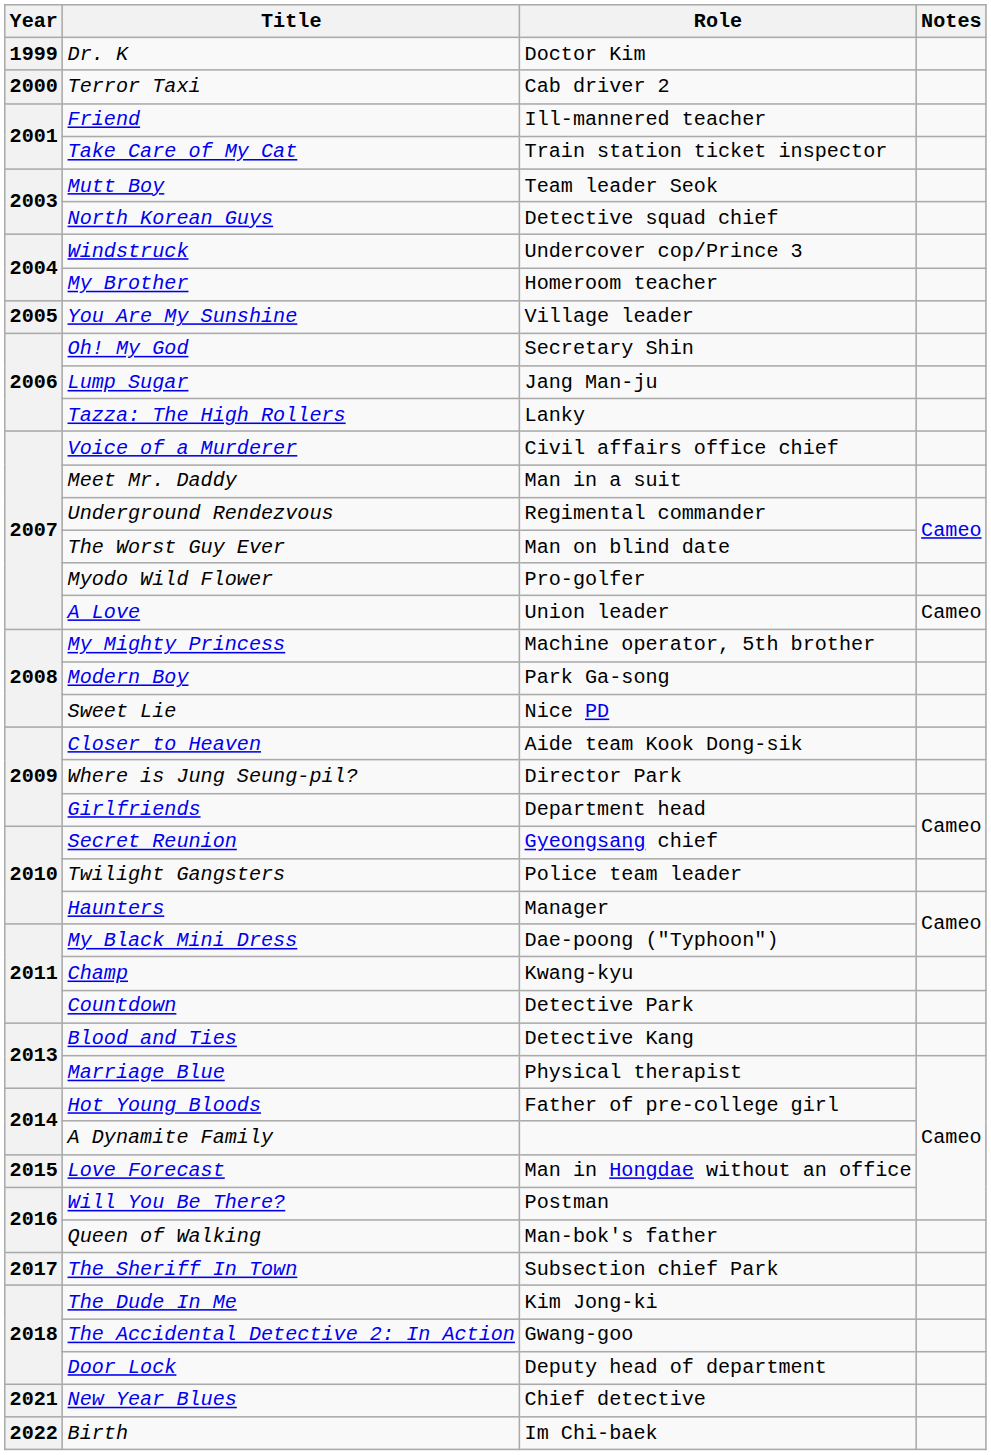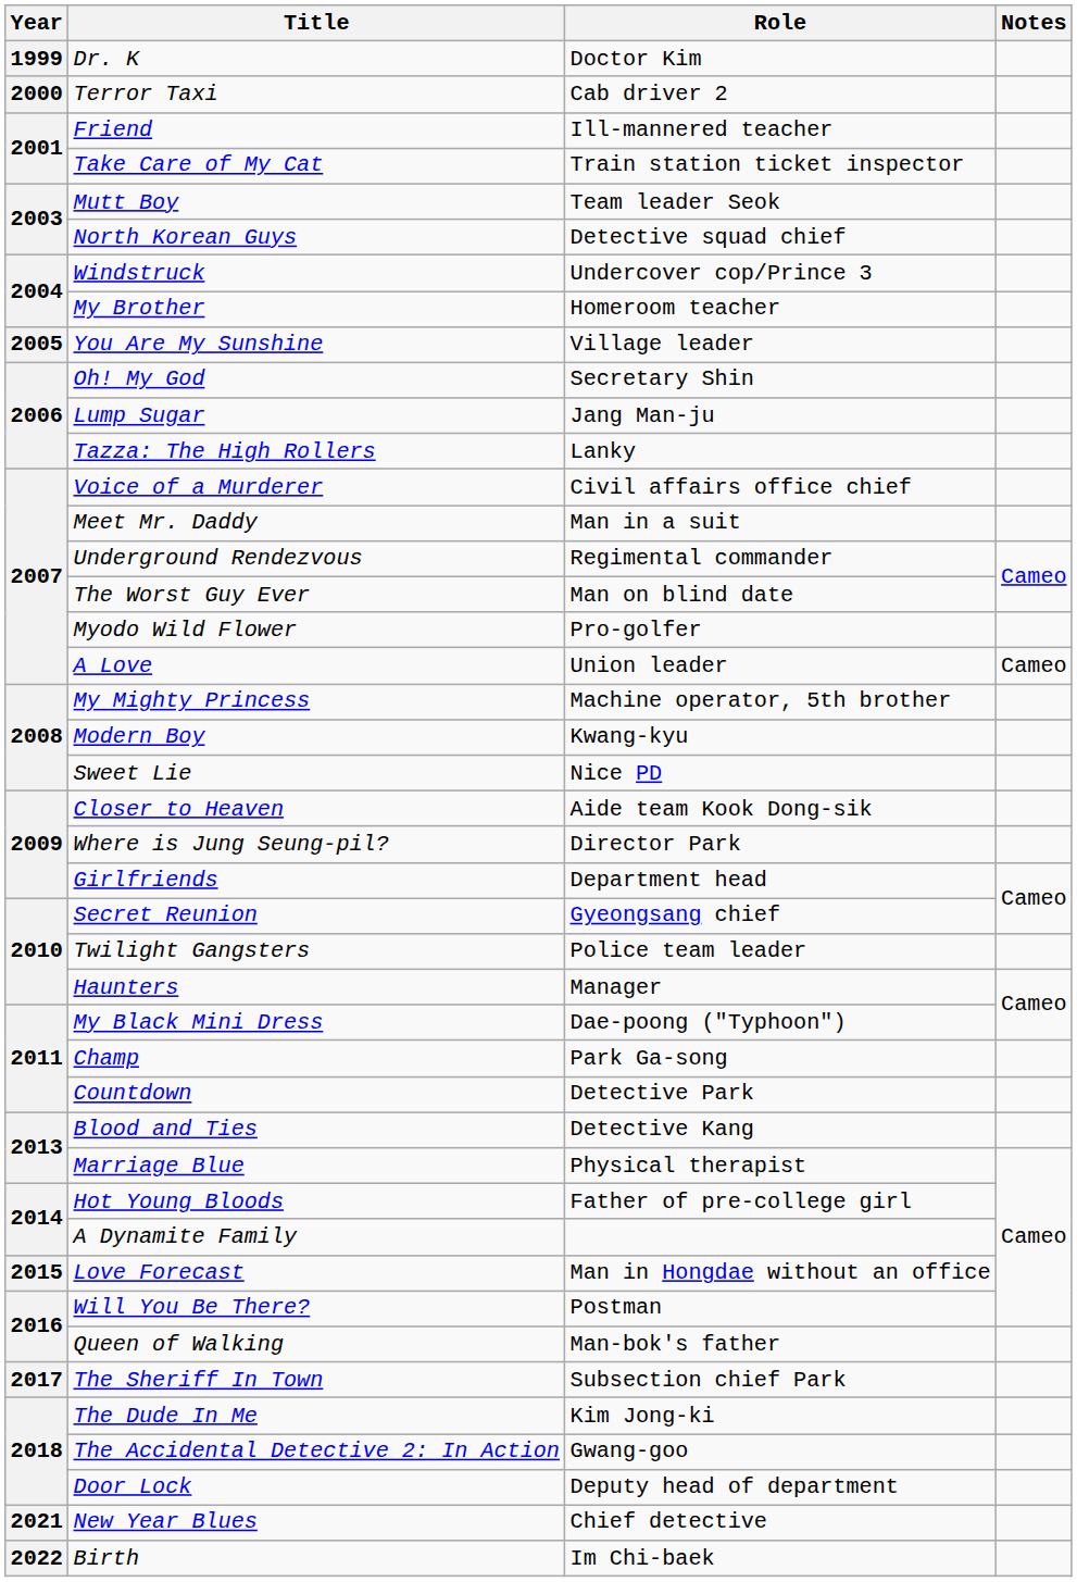 <table class="wikitable plainrowheaders ">
 <tr>
 <th scope="col">Year</th>
 <th scope="col">Title</th>
 <th scope="col">Role</th>
 <th scope="col">Notes</th>
 </tr>
 <tr>
 <th scope="row">1999</th>
 <td><em>Dr. K</em></td>
 <td>Doctor Kim</td>
 <td></td>
 </tr>
 <tr>
 <th scope="row">2000</th>
 <td><em>Terror Taxi</em></td>
 <td>Cab driver 2</td>
 <td></td>
 </tr>
 <tr>
 <th scope="row" rowspan="2">2001</th>
 <td><em><a href='#'>Friend</a></em></td>
 <td>Ill-mannered teacher</td>
 <td></td>
 </tr>
 <tr>
 <td><em><a href='#'>Take Care of My Cat</a></em></td>
 <td>Train station ticket inspector</td>
 <td></td>
 </tr>
 <tr>
 <th scope="row" rowspan="2">2003</th>
 <td><em><a href='#'>Mutt Boy</a></em></td>
 <td>Team leader Seok</td>
 <td></td>
 </tr>
 <tr>
 <td><em><a href='#'>North Korean Guys</a></em></td>
 <td>Detective squad chief</td>
 <td></td>
 </tr>
 <tr>
 <th scope="row" rowspan="2">2004</th>
 <td><em><a href='#'>Windstruck</a></em></td>
 <td>Undercover cop/Prince 3</td>
 <td></td>
 </tr>
 <tr>
 <td><em><a href='#'>My Brother</a></em></td>
 <td>Homeroom teacher</td>
 <td></td>
 </tr>
 <tr>
 <th scope="row">2005</th>
 <td><em><a href='#'>You Are My Sunshine</a></em></td>
 <td>Village leader</td>
 <td></td>
 </tr>
 <tr>
 <th scope="row" rowspan="3">2006</th>
 <td><em><a href='#'>Oh! My God</a></em></td>
 <td>Secretary Shin</td>
 <td></td>
 </tr>
 <tr>
 <td><em><a href='#'>Lump Sugar</a></em></td>
 <td>Jang Man-ju</td>
 <td></td>
 </tr>
 <tr>
 <td><em><a href='#'>Tazza: The High Rollers</a></em></td>
 <td>Lanky</td>
 <td></td>
 </tr>
 <tr>
 <th scope="row" rowspan="6">2007</th>
 <td><em><a href='#'>Voice of a Murderer</a></em></td>
 <td>Civil affairs office chief</td>
 <td></td>
 </tr>
 <tr>
 <td><em>Meet Mr. Daddy</em></td>
 <td>Man in a suit</td>
 <td></td>
 </tr>
 <tr>
 <td><em>Underground Rendezvous</em></td>
 <td>Regimental commander</td>
 <td rowspan="2"><a href='#'>Cameo</a></td>
 </tr>
 <tr>
 <td><em>The Worst Guy Ever</em></td>
 <td>Man on blind date</td>
 </tr>
 <tr>
 <td><em>Myodo Wild Flower</em></td>
 <td>Pro-golfer</td>
 <td></td>
 </tr>
 <tr>
 <td><em><a href='#'>A Love</a></em></td>
 <td>Union leader</td>
 <td>Cameo</td>
 </tr>
 <tr>
 <th scope="row" rowspan="3">2008</th>
 <td><em><a href='#'>My Mighty Princess</a></em></td>
 <td>Machine operator, 5th brother</td>
 <td></td>
 </tr>
 <tr>
 <td><em><a href='#'>Modern Boy</a></em></td>
-<td>Park Ga-song</td>
+<td>Kwang-kyu</td>
 <td></td>
 </tr>
 <tr>
 <td><em>Sweet Lie</em> </td>
 <td>Nice <a href='#'>PD</a></td>
 <td></td>
 </tr>
 <tr>
 <th scope="row" rowspan="3">2009</th>
 <td><em><a href='#'>Closer to Heaven</a></em></td>
 <td>Aide team Kook Dong-sik</td>
 <td></td>
 </tr>
 <tr>
 <td><em>Where is Jung Seung-pil?</em> </td>
 <td>Director Park</td>
 <td></td>
 </tr>
 <tr>
 <td><em><a href='#'>Girlfriends</a></em></td>
 <td>Department head</td>
 <td rowspan="2">Cameo</td>
 </tr>
 <tr>
 <th scope="row" rowspan="3">2010</th>
 <td><em><a href='#'>Secret Reunion</a></em></td>
 <td><a href='#'>Gyeongsang</a> chief</td>
 </tr>
 <tr>
 <td><em>Twilight Gangsters</em></td>
 <td>Police team leader</td>
 <td></td>
 </tr>
 <tr>
 <td><em><a href='#'>Haunters</a></em></td>
 <td>Manager</td>
 <td rowspan="2">Cameo</td>
 </tr>
 <tr>
 <th scope="row" rowspan="3">2011</th>
 <td><em><a href='#'>My Black Mini Dress</a></em></td>
 <td>Dae-poong ("Typhoon")</td>
 </tr>
 <tr>
 <td><em><a href='#'>Champ</a></em></td>
-<td>Kwang-kyu</td>
+<td>Park Ga-song</td>
 <td></td>
 </tr>
 <tr>
 <td><em><a href='#'>Countdown</a></em></td>
 <td>Detective Park</td>
 <td></td>
 </tr>
 <tr>
 <th scope="row" rowspan="2">2013</th>
 <td><em><a href='#'>Blood and Ties</a></em></td>
 <td>Detective Kang</td>
 <td></td>
 </tr>
 <tr>
 <td><em><a href='#'>Marriage Blue</a></em></td>
 <td>Physical therapist</td>
 <td rowspan="5">Cameo</td>
 </tr>
 <tr>
 <th scope="row" rowspan="2">2014</th>
 <td><em><a href='#'>Hot Young Bloods</a></em></td>
 <td>Father of pre-college girl</td>
 </tr>
 <tr>
 <td><em>A Dynamite Family</em></td>
 <td></td>
 </tr>
 <tr>
 <th scope="row">2015</th>
 <td><em><a href='#'>Love Forecast</a></em></td>
 <td>Man in <a href='#'>Hongdae</a> without an office</td>
 </tr>
 <tr>
 <th scope="row" rowspan="2">2016</th>
 <td><em><a href='#'>Will You Be There?</a></em></td>
 <td>Postman</td>
 </tr>
 <tr>
 <td><em>Queen of Walking</em></td>
 <td>Man-bok's father</td>
 <td></td>
 </tr>
 <tr>
 <th scope="row">2017</th>
 <td><em><a href='#'>The Sheriff In Town</a></em></td>
 <td>Subsection chief Park</td>
 <td></td>
 </tr>
 <tr>
 <th scope="row" rowspan="3">2018</th>
 <td><em><a href='#'>The Dude In Me</a></em></td>
 <td>Kim Jong-ki</td>
 <td></td>
 </tr>
 <tr>
 <td><em><a href='#'>The Accidental Detective 2: In Action</a></em></td>
 <td>Gwang-goo</td>
 <td></td>
 </tr>
 <tr>
 <td><em><a href='#'>Door Lock</a></em></td>
 <td>Deputy head of department</td>
 <td></td>
 </tr>
 <tr>
 <th scope="row">2021</th>
 <td><em><a href='#'>New Year Blues</a></em></td>
 <td>Chief detective</td>
 <td></td>
 </tr>
 <tr>
 <th scope="row">2022</th>
 <td><em>Birth</em></td>
 <td>Im Chi-baek</td>
 <td></td>
 </tr>
 </table>
